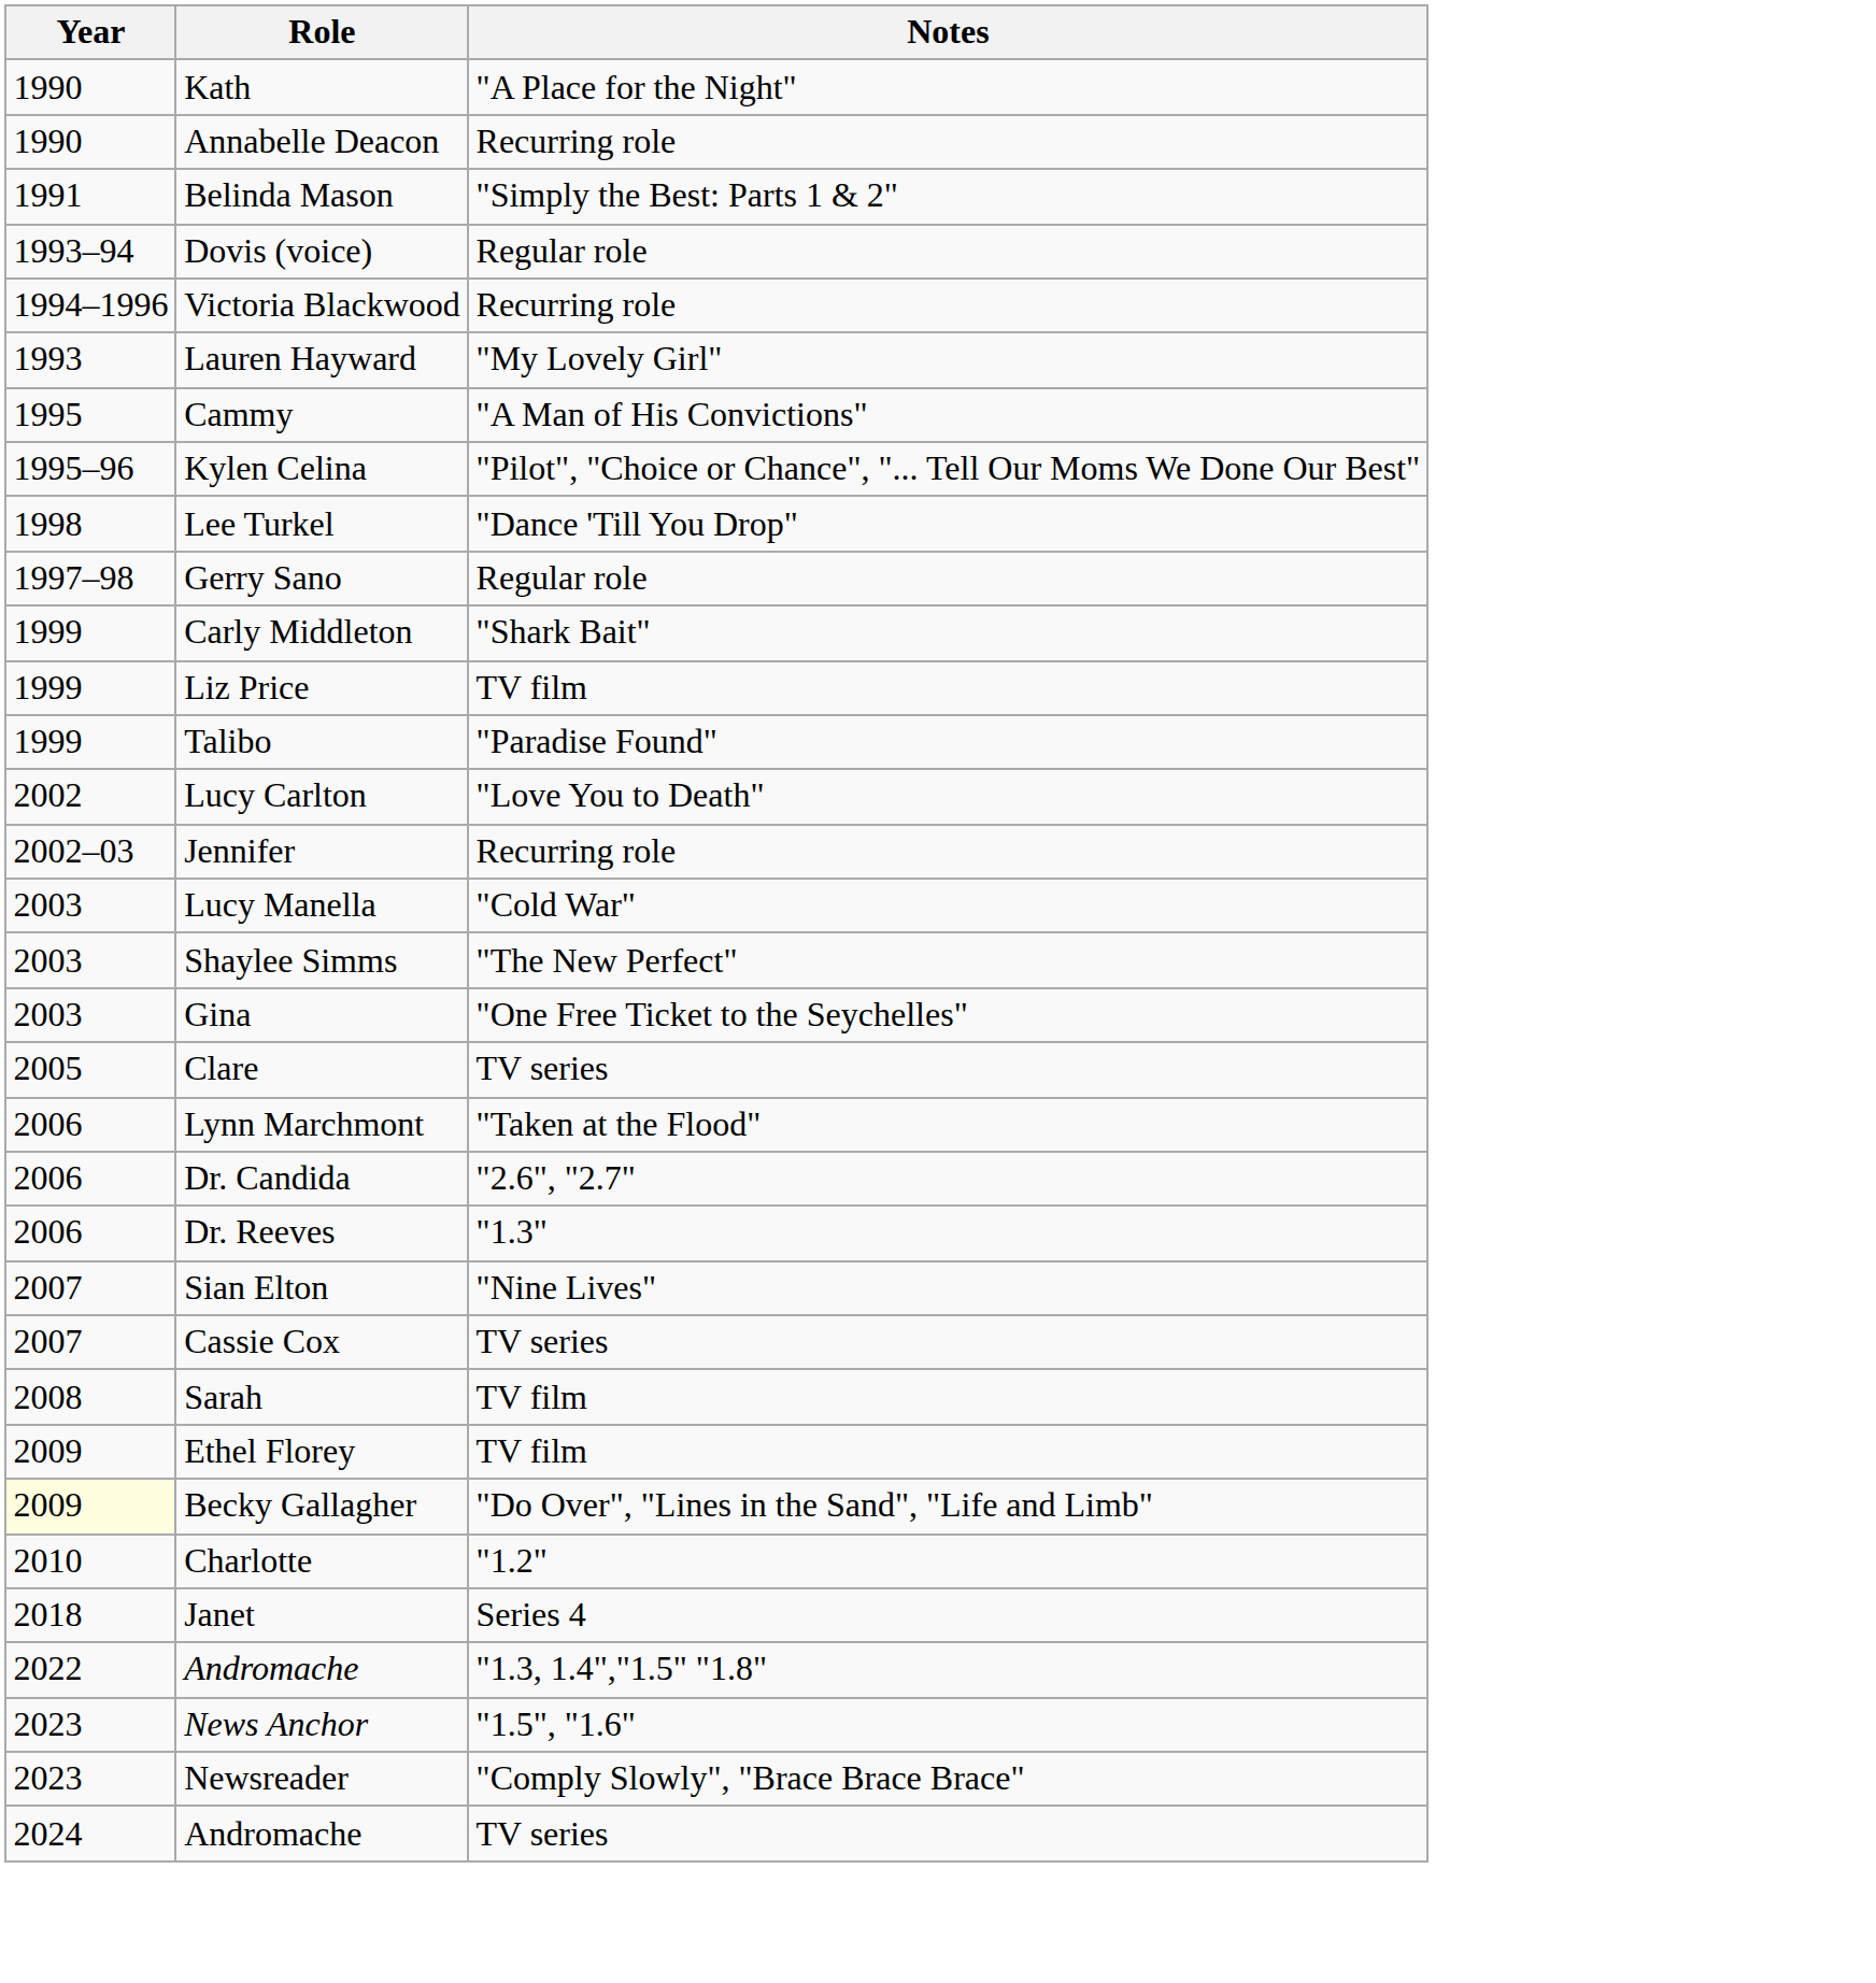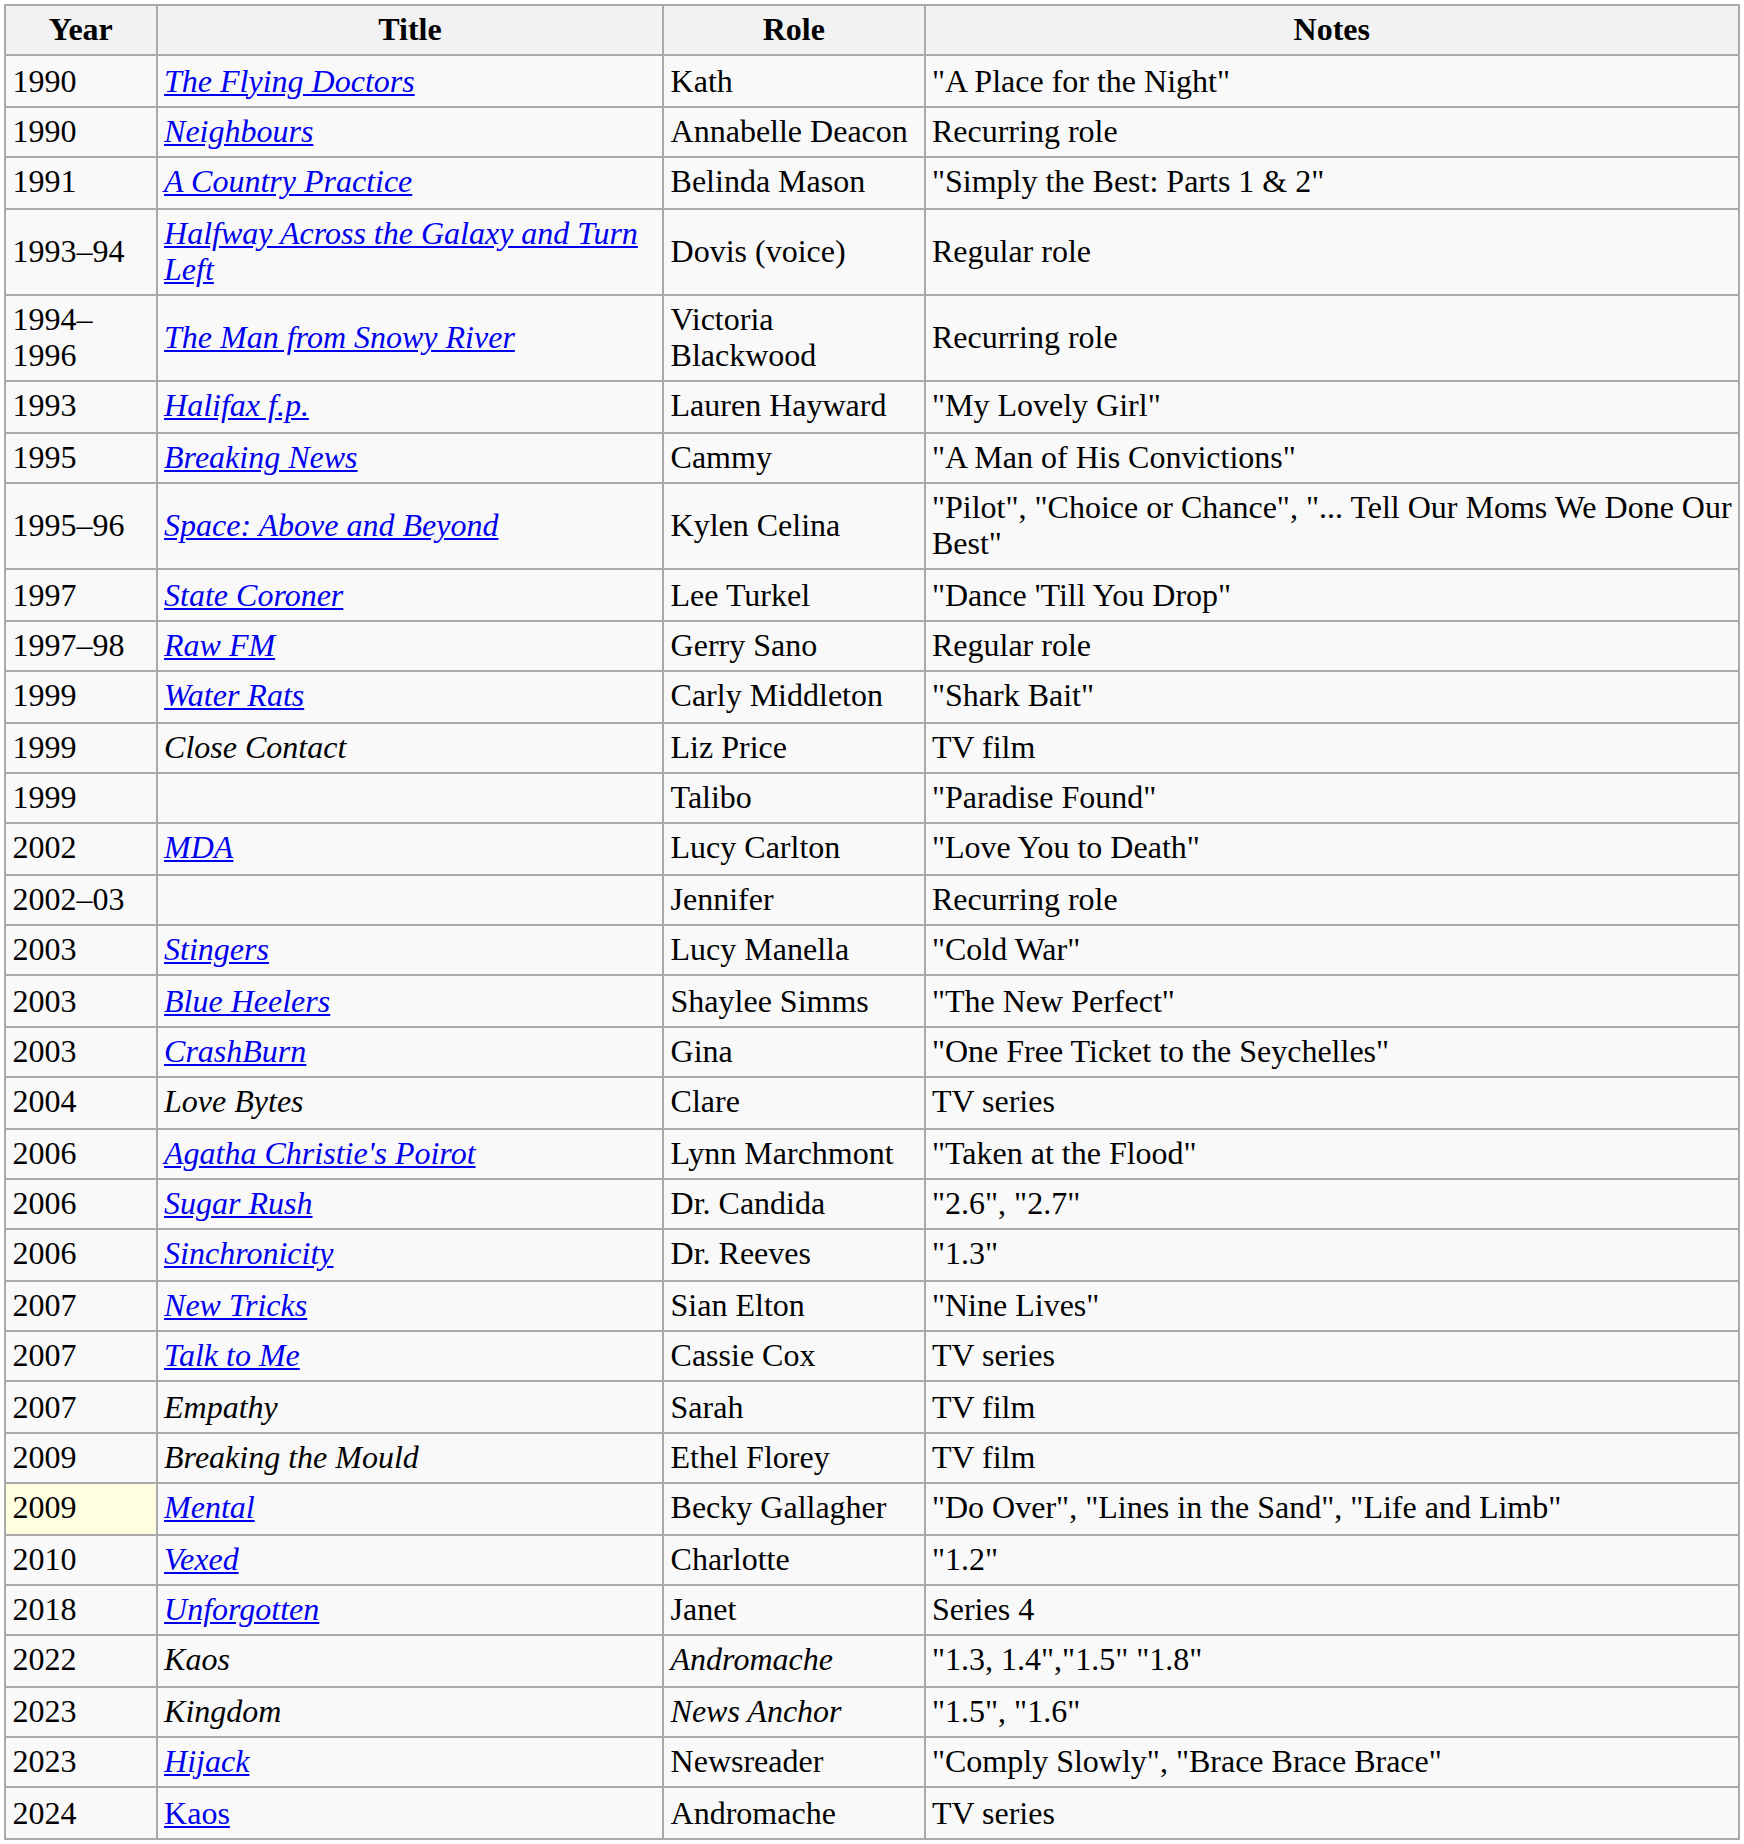 <table class="wikitable sortable">
 <tr>
 <th>Year</th>
+<th>Title</th>
 <th>Role</th>
 <th class="unsortable">Notes</th>
 </tr>
 <tr>
 <td>1990</td>
+<td><em><a href='#'>The Flying Doctors</a></em></td>
 <td>Kath</td>
 <td>"A Place for the Night"</td>
 </tr>
 <tr>
 <td>1990</td>
+<td><em><a href='#'>Neighbours</a></em></td>
 <td>Annabelle Deacon</td>
 <td>Recurring role</td>
 </tr>
 <tr>
 <td>1991</td>
+<td><em><a href='#'>A Country Practice</a></em></td>
 <td>Belinda Mason</td>
 <td>"Simply the Best: Parts 1 & 2"</td>
 </tr>
 <tr>
 <td>1993–94</td>
+<td><em><a href='#'>Halfway Across the Galaxy and Turn Left</a></em></td>
 <td>Dovis (voice)</td>
 <td>Regular role</td>
 </tr>
 <tr>
 <td>1994–1996</td>
+<td><em><a href='#'>The Man from Snowy River</a></em></td>
 <td>Victoria Blackwood</td>
 <td>Recurring role</td>
 </tr>
 <tr>
 <td>1993</td>
+<td><em><a href='#'>Halifax f.p.</a></em></td>
 <td>Lauren Hayward</td>
 <td>"My Lovely Girl"</td>
 </tr>
 <tr>
 <td>1995</td>
+<td><em><a href='#'>Breaking News</a></em></td>
 <td>Cammy</td>
 <td>"A Man of His Convictions"</td>
 </tr>
 <tr>
 <td>1995–96</td>
+<td><em><a href='#'>Space: Above and Beyond</a></em></td>
 <td>Kylen Celina</td>
 <td>"Pilot", "Choice or Chance", "... Tell Our Moms We Done Our Best"</td>
 </tr>
 <tr>
-<td>1998</td>
+<td>1997</td>
+<td><em><a href='#'>State Coroner</a></em></td>
 <td>Lee Turkel</td>
 <td>"Dance 'Till You Drop"</td>
 </tr>
 <tr>
 <td>1997–98</td>
+<td><em><a href='#'>Raw FM</a></em></td>
 <td>Gerry Sano</td>
 <td>Regular role</td>
 </tr>
 <tr>
 <td>1999</td>
+<td><em><a href='#'>Water Rats</a></em></td>
 <td>Carly Middleton</td>
 <td>"Shark Bait"</td>
 </tr>
 <tr>
 <td>1999</td>
+<td><em>Close Contact</em></td>
 <td>Liz Price</td>
 <td>TV film</td>
 </tr>
 <tr>
 <td>1999</td>
+<td><em></em></td>
 <td>Talibo</td>
 <td>"Paradise Found"</td>
 </tr>
 <tr>
 <td>2002</td>
+<td><em><a href='#'>MDA</a></em></td>
 <td>Lucy Carlton</td>
 <td>"Love You to Death"</td>
 </tr>
 <tr>
 <td>2002–03</td>
+<td><em></em></td>
 <td>Jennifer</td>
 <td>Recurring role</td>
 </tr>
 <tr>
 <td>2003</td>
+<td><em><a href='#'>Stingers</a></em></td>
 <td>Lucy Manella</td>
 <td>"Cold War"</td>
 </tr>
 <tr>
 <td>2003</td>
+<td><em><a href='#'>Blue Heelers</a></em></td>
 <td>Shaylee Simms</td>
 <td>"The New Perfect"</td>
 </tr>
 <tr>
 <td>2003</td>
+<td><em><a href='#'>CrashBurn</a></em></td>
 <td>Gina</td>
 <td>"One Free Ticket to the Seychelles"</td>
 </tr>
 <tr>
-<td>2005</td>
+<td>2004</td>
+<td><em>Love Bytes</em></td>
 <td>Clare</td>
 <td>TV series</td>
 </tr>
 <tr>
 <td>2006</td>
+<td><em><a href='#'>Agatha Christie's Poirot</a></em></td>
 <td>Lynn Marchmont</td>
 <td>"Taken at the Flood"</td>
 </tr>
 <tr>
 <td>2006</td>
+<td><em><a href='#'>Sugar Rush</a></em></td>
 <td>Dr. Candida</td>
 <td>"2.6", "2.7"</td>
 </tr>
 <tr>
 <td>2006</td>
+<td><em><a href='#'>Sinchronicity</a></em></td>
 <td>Dr. Reeves</td>
 <td>"1.3"</td>
 </tr>
 <tr>
 <td>2007</td>
+<td><em><a href='#'>New Tricks</a></em></td>
 <td>Sian Elton</td>
 <td>"Nine Lives"</td>
 </tr>
 <tr>
 <td>2007</td>
+<td><em><a href='#'>Talk to Me</a></em></td>
 <td>Cassie Cox</td>
 <td>TV series</td>
 </tr>
 <tr>
-<td>2008</td>
+<td>2007</td>
+<td><em>Empathy</em></td>
 <td>Sarah</td>
 <td>TV film</td>
 </tr>
 <tr>
 <td>2009</td>
+<td><em>Breaking the Mould</em></td>
 <td>Ethel Florey</td>
 <td>TV film</td>
 </tr>
 <tr>
 <td style="background: lightyellow;">2009</td>
+<td><em><a href='#'>Mental</a></em></td>
 <td>Becky Gallagher</td>
 <td>"Do Over", "Lines in the Sand", "Life and Limb"</td>
 </tr>
 <tr>
 <td>2010</td>
+<td><em><a href='#'>Vexed</a></em></td>
 <td>Charlotte</td>
 <td>"1.2"</td>
 </tr>
 <tr>
 <td>2018</td>
+<td><em><a href='#'>Unforgotten</a></em></td>
 <td>Janet</td>
 <td>Series 4</td>
 </tr>
 <tr>
 <td>2022</td>
+<td><em>Kaos</em></td>
 <td><em>Andromache</em></td>
 <td>"1.3, 1.4","1.5" "1.8"</td>
 </tr>
 <tr>
 <td>2023</td>
+<td><em>Kingdom</em></td>
 <td><em>News Anchor</em></td>
 <td>"1.5", "1.6"</td>
 </tr>
 <tr>
 <td>2023</td>
+<td><em><a href='#'>Hijack</a></em></td>
 <td>Newsreader</td>
 <td>"Comply Slowly", "Brace Brace Brace"</td>
 </tr>
 <tr>
 <td>2024</td>
+<td><a href='#'>Kaos</a></td>
 <td>Andromache</td>
 <td>TV series</td>
 </tr>
 </table>
